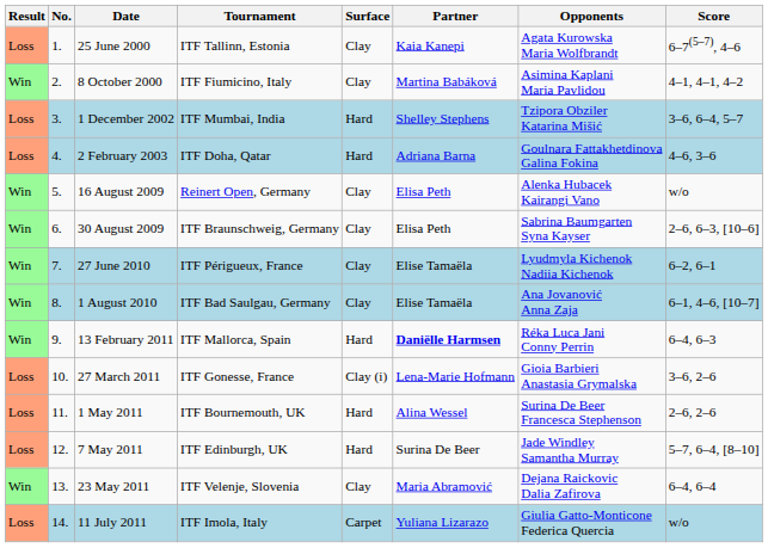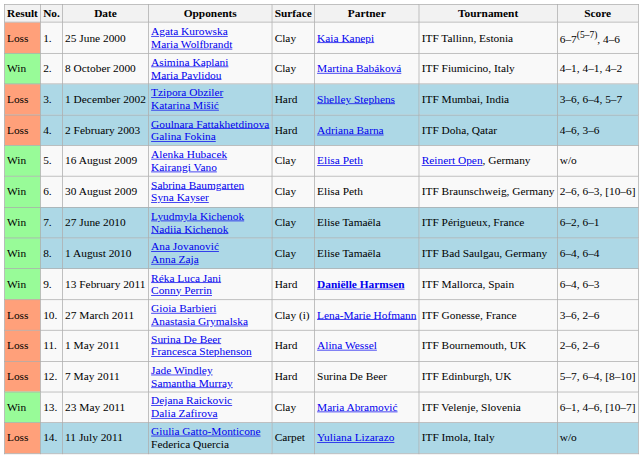 <table class="sortable wikitable">
 <tr>
 <th>Result</th>
 <th>No.</th>
 <th>Date</th>
-<th>Tournament</th>
+<th>Opponents</th>
 <th>Surface</th>
 <th>Partner</th>
-<th>Opponents</th>
+<th>Tournament</th>
 <th class="unsortable">Score</th>
 </tr>
 <tr>
 <td style="background:#ffa07a;">Loss</td>
 <td>1.</td>
 <td>25 June 2000</td>
-<td>ITF Tallinn, Estonia</td>
+<td> <a href='#'>Agata Kurowska</a> <br>  <a href='#'>Maria Wolfbrandt</a></td>
 <td>Clay</td>
 <td> <a href='#'>Kaia Kanepi</a></td>
-<td> <a href='#'>Agata Kurowska</a> <br>  <a href='#'>Maria Wolfbrandt</a></td>
+<td>ITF Tallinn, Estonia</td>
 <td>6–7<sup>(5–7)</sup>, 4–6</td>
 </tr>
 <tr>
 <td style="background:#98fb98;">Win</td>
 <td>2.</td>
 <td>8 October 2000</td>
-<td>ITF Fiumicino, Italy</td>
+<td> <a href='#'>Asimina Kaplani</a> <br>  <a href='#'>Maria Pavlidou</a></td>
 <td>Clay</td>
 <td> <a href='#'>Martina Babáková</a></td>
-<td> <a href='#'>Asimina Kaplani</a> <br>  <a href='#'>Maria Pavlidou</a></td>
+<td>ITF Fiumicino, Italy</td>
 <td>4–1, 4–1, 4–2</td>
 </tr>
 <tr style="background:lightblue;">
 <td style="background:#ffa07a;">Loss</td>
 <td>3.</td>
 <td>1 December 2002</td>
-<td>ITF Mumbai, India</td>
+<td> <a href='#'>Tzipora Obziler</a> <br>  <a href='#'>Katarina Mišić</a></td>
 <td>Hard</td>
 <td> <a href='#'>Shelley Stephens</a></td>
-<td> <a href='#'>Tzipora Obziler</a> <br>  <a href='#'>Katarina Mišić</a></td>
+<td>ITF Mumbai, India</td>
 <td>3–6, 6–4, 5–7</td>
 </tr>
 <tr style="background:lightblue;">
 <td style="background:#ffa07a;">Loss</td>
 <td>4.</td>
 <td>2 February 2003</td>
-<td>ITF Doha, Qatar</td>
+<td> <a href='#'>Goulnara Fattakhetdinova</a> <br>  <a href='#'>Galina Fokina</a></td>
 <td>Hard</td>
 <td> <a href='#'>Adriana Barna</a></td>
-<td> <a href='#'>Goulnara Fattakhetdinova</a> <br>  <a href='#'>Galina Fokina</a></td>
+<td>ITF Doha, Qatar</td>
 <td>4–6, 3–6</td>
 </tr>
 <tr>
 <td style="background:#98fb98;">Win</td>
 <td>5.</td>
 <td>16 August 2009</td>
-<td><a href='#'>Reinert Open</a>, Germany</td>
+<td> <a href='#'>Alenka Hubacek</a> <br>  <a href='#'>Kairangi Vano</a></td>
 <td>Clay</td>
 <td> <a href='#'>Elisa Peth</a></td>
-<td> <a href='#'>Alenka Hubacek</a> <br>  <a href='#'>Kairangi Vano</a></td>
+<td><a href='#'>Reinert Open</a>, Germany</td>
 <td>w/o</td>
 </tr>
 <tr>
 <td style="background:#98fb98;">Win</td>
 <td>6.</td>
 <td>30 August 2009</td>
-<td>ITF Braunschweig, Germany</td>
+<td> <a href='#'>Sabrina Baumgarten</a> <br>  <a href='#'>Syna Kayser</a></td>
 <td>Clay</td>
 <td> Elisa Peth</td>
-<td> <a href='#'>Sabrina Baumgarten</a> <br>  <a href='#'>Syna Kayser</a></td>
+<td>ITF Braunschweig, Germany</td>
 <td>2–6, 6–3, [10–6]</td>
 </tr>
 <tr style="background:lightblue;">
 <td style="background:#98fb98;">Win</td>
 <td>7.</td>
 <td>27 June 2010</td>
-<td>ITF Périgueux, France</td>
+<td> <a href='#'>Lyudmyla Kichenok</a> <br>  <a href='#'>Nadiia Kichenok</a></td>
 <td>Clay</td>
 <td> Elise Tamaëla</td>
-<td> <a href='#'>Lyudmyla Kichenok</a> <br>  <a href='#'>Nadiia Kichenok</a></td>
+<td>ITF Périgueux, France</td>
 <td>6–2, 6–1</td>
 </tr>
 <tr style="background:lightblue;">
 <td style="background:#98fb98;">Win</td>
 <td>8.</td>
 <td>1 August 2010</td>
-<td>ITF Bad Saulgau, Germany</td>
+<td> <a href='#'>Ana Jovanović</a> <br>  <a href='#'>Anna Zaja</a></td>
 <td>Clay</td>
 <td> Elise Tamaëla</td>
-<td> <a href='#'>Ana Jovanović</a> <br>  <a href='#'>Anna Zaja</a></td>
-<td>6–1, 4–6, [10–7]</td>
+<td>ITF Bad Saulgau, Germany</td>
+<td>6–4, 6–4</td>
 </tr>
 <tr>
 <td style="background:#98fb98;">Win</td>
 <td>9.</td>
 <td>13 February 2011</td>
-<td>ITF Mallorca, Spain</td>
+<td> <a href='#'>Réka Luca Jani</a> <br>  <a href='#'>Conny Perrin</a></td>
 <td>Hard</td>
 <td><strong> <a href='#'>Daniëlle Harmsen</a></strong></td>
-<td> <a href='#'>Réka Luca Jani</a> <br>  <a href='#'>Conny Perrin</a></td>
+<td>ITF Mallorca, Spain</td>
 <td>6–4, 6–3</td>
 </tr>
 <tr>
 <td style="background:#ffa07a;">Loss</td>
 <td>10.</td>
 <td>27 March 2011</td>
-<td>ITF Gonesse, France</td>
+<td> <a href='#'>Gioia Barbieri</a> <br>  <a href='#'>Anastasia Grymalska</a></td>
 <td>Clay (i)</td>
 <td> <a href='#'>Lena-Marie Hofmann</a></td>
-<td> <a href='#'>Gioia Barbieri</a> <br>  <a href='#'>Anastasia Grymalska</a></td>
+<td>ITF Gonesse, France</td>
 <td>3–6, 2–6</td>
 </tr>
 <tr>
 <td style="background:#ffa07a;">Loss</td>
 <td>11.</td>
 <td>1 May 2011</td>
-<td>ITF Bournemouth, UK</td>
+<td> <a href='#'>Surina De Beer</a> <br>  <a href='#'>Francesca Stephenson</a></td>
 <td>Hard</td>
 <td> <a href='#'>Alina Wessel</a></td>
-<td> <a href='#'>Surina De Beer</a> <br>  <a href='#'>Francesca Stephenson</a></td>
+<td>ITF Bournemouth, UK</td>
 <td>2–6, 2–6</td>
 </tr>
 <tr>
 <td style="background:#ffa07a;">Loss</td>
 <td>12.</td>
 <td>7 May 2011</td>
-<td>ITF Edinburgh, UK</td>
+<td> <a href='#'>Jade Windley</a> <br>  <a href='#'>Samantha Murray</a></td>
 <td>Hard</td>
 <td> Surina De Beer</td>
-<td> <a href='#'>Jade Windley</a> <br>  <a href='#'>Samantha Murray</a></td>
+<td>ITF Edinburgh, UK</td>
 <td>5–7, 6–4, [8–10]</td>
 </tr>
 <tr>
 <td style="background:#98fb98;">Win</td>
 <td>13.</td>
 <td>23 May 2011</td>
-<td>ITF Velenje, Slovenia</td>
+<td> <a href='#'>Dejana Raickovic</a> <br>  <a href='#'>Dalia Zafirova</a></td>
 <td>Clay</td>
 <td> <a href='#'>Maria Abramović</a></td>
-<td> <a href='#'>Dejana Raickovic</a> <br>  <a href='#'>Dalia Zafirova</a></td>
-<td>6–4, 6–4</td>
+<td>ITF Velenje, Slovenia</td>
+<td>6–1, 4–6, [10–7]</td>
 </tr>
 <tr style="background:lightblue;">
 <td style="background:#ffa07a;">Loss</td>
 <td>14.</td>
 <td>11 July 2011</td>
-<td>ITF Imola, Italy</td>
+<td> <a href='#'>Giulia Gatto-Monticone</a> <br>   Federica Quercia</td>
 <td>Carpet</td>
 <td> <a href='#'>Yuliana Lizarazo</a></td>
-<td> <a href='#'>Giulia Gatto-Monticone</a> <br>   Federica Quercia</td>
+<td>ITF Imola, Italy</td>
 <td>w/o</td>
 </tr>
 </table>
